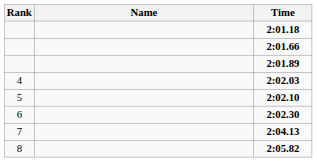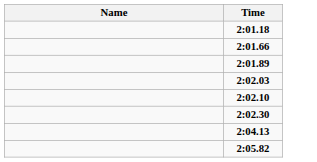 <table class="wikitable">
 <tr>
-<th>Rank</th>
 <th align="center" style="width: 20em">Name</th>
 <th align="center" style="width: 5em">Time</th>
 </tr>
 <tr>
-<td align="center"></td>
 <td></td>
 <td align="center"><strong>2:01.18</strong></td>
 </tr>
 <tr>
-<td align="center"></td>
 <td></td>
 <td align="center"><strong>2:01.66</strong></td>
 </tr>
 <tr>
-<td align="center"></td>
 <td></td>
 <td align="center"><strong>2:01.89</strong></td>
 </tr>
 <tr>
-<td align="center">4</td>
 <td></td>
 <td align="center"><strong>2:02.03</strong></td>
 </tr>
 <tr>
-<td align="center">5</td>
 <td></td>
 <td align="center"><strong>2:02.10</strong></td>
 </tr>
 <tr>
-<td align="center">6</td>
 <td></td>
 <td align="center"><strong>2:02.30</strong></td>
 </tr>
 <tr>
-<td align="center">7</td>
 <td></td>
 <td align="center"><strong>2:04.13</strong></td>
 </tr>
 <tr>
-<td align="center">8</td>
 <td></td>
 <td align="center"><strong>2:05.82</strong></td>
 </tr>
 </table>
